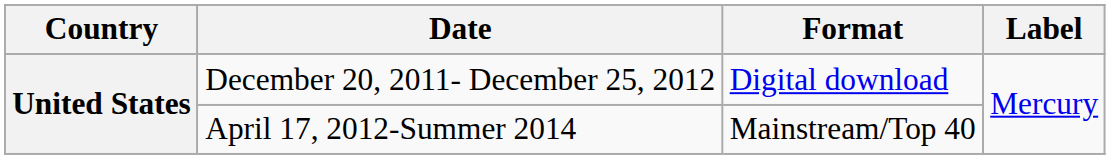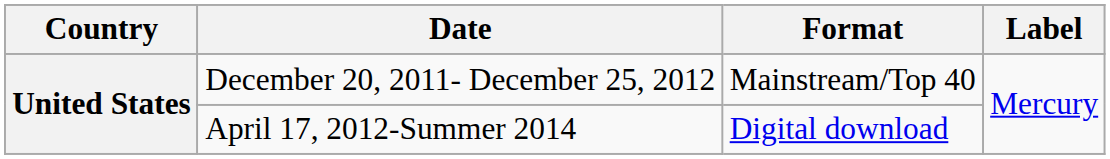 <table class="wikitable plainrowheaders">
 <tr>
 <th scope="col">Country</th>
 <th scope="col">Date</th>
 <th scope="col">Format</th>
 <th scope="col">Label</th>
 </tr>
 <tr>
 <th scope="row" rowspan=2>United States</th>
 <td>December 20, 2011- December 25, 2012</td>
-<td><a href='#'>Digital download</a></td>
+<td>Mainstream/Top 40</td>
 <td rowspan=2><a href='#'>Mercury</a></td>
 </tr>
 <tr>
 <td>April 17, 2012-Summer 2014</td>
-<td>Mainstream/Top 40</td>
+<td><a href='#'>Digital download</a></td>
 </tr>
 </table>
